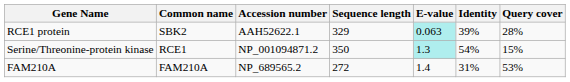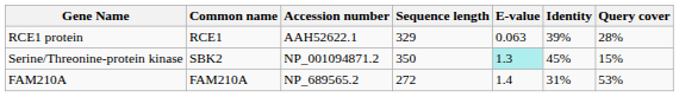 <table class="wikitable">
 <tr>
 <th>Gene Name</th>
 <th>Common name</th>
 <th>Accession number</th>
 <th>Sequence length</th>
 <th>E-value</th>
 <th>Identity</th>
 <th>Query cover</th>
 </tr>
 <tr>
 <td>RCE1 protein</td>
-<td>SBK2</td>
+<td>RCE1</td>
 <td>AAH52622.1</td>
 <td>329</td>
-<td style="background: paleturquoise;">0.063</td>
+<td>0.063</td>
 <td>39%</td>
 <td>28%</td>
 </tr>
 <tr>
 <td>Serine/Threonine-protein kinase</td>
-<td>RCE1</td>
+<td>SBK2</td>
 <td>NP_001094871.2</td>
 <td>350</td>
 <td style="background: paleturquoise;">1.3</td>
-<td>54%</td>
+<td>45%</td>
 <td>15%</td>
 </tr>
 <tr>
 <td>FAM210A</td>
 <td>FAM210A</td>
 <td>NP_689565.2</td>
 <td>272</td>
 <td>1.4</td>
 <td>31%</td>
 <td>53%</td>
 </tr>
 </table>
